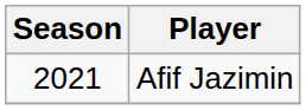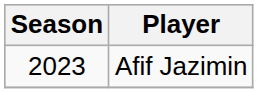 <table class="wikitable">
 <tr>
 <th>Season</th>
 <th>Player</th>
 </tr>
 <tr>
-<td rowspan="1" style="text-align:center;">2021</td>
+<td rowspan="1" style="text-align:center;">2023</td>
 <td> Afif Jazimin</td>
 </tr>
 <tr>
 </tr>
 </table>
